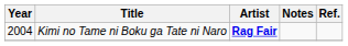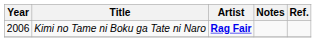 <table class="wikitable">
 <tr>
 <th>Year</th>
 <th>Title</th>
 <th>Artist</th>
 <th>Notes</th>
 <th>Ref.</th>
 </tr>
 <tr>
-<td>2004</td>
+<td>2006</td>
 <td><em>Kimi no Tame ni Boku ga Tate ni Naro</em></td>
 <td><strong><a href='#'>Rag Fair</a></strong></td>
 <td></td>
 <td></td>
 </tr>
 <tr>
 </tr>
 </table>
